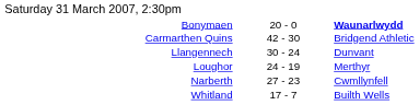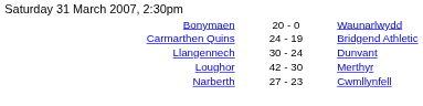 <table style="width:70%;" cellspacing="1">
 <tr>
 <th width=35%></th>
 <th width=15%></th>
 <th></th>
 </tr>
 <tr>
 <td>Saturday 31 March 2007, 2:30pm</td>
 </tr>
 <tr style=font-size:90%>
 <td align=right><a href='#'>Bonymaen</a></td>
 <td align=center>20 - 0</td>
-<td><strong><a href='#'>Waunarlwydd</a></strong></td>
+<td><a href='#'>Waunarlwydd</a></td>
 </tr>
 <tr style=font-size:90%>
 <td align=right><a href='#'>Carmarthen Quins</a></td>
-<td align=center>42 - 30</td>
+<td align=center>24 - 19</td>
 <td><a href='#'>Bridgend Athletic</a></td>
 </tr>
 <tr style=font-size:90%>
 <td align=right><a href='#'>Llangennech</a></td>
 <td align=center>30 - 24</td>
 <td><a href='#'>Dunvant</a></td>
 </tr>
 <tr style=font-size:90%>
 <td align=right><a href='#'>Loughor</a></td>
-<td align=center>24 - 19</td>
+<td align=center>42 - 30</td>
 <td><a href='#'>Merthyr</a></td>
 </tr>
 <tr style=font-size:90%>
 <td align=right><a href='#'>Narberth</a></td>
 <td align=center>27 - 23</td>
 <td><a href='#'>Cwmllynfell</a></td>
 </tr>
-<tr style=font-size:90%>
-<td align=right><a href='#'>Whitland</a></td>
-<td align=center>17 - 7</td>
-<td><a href='#'>Builth Wells</a></td>
-</tr>
 </table>
